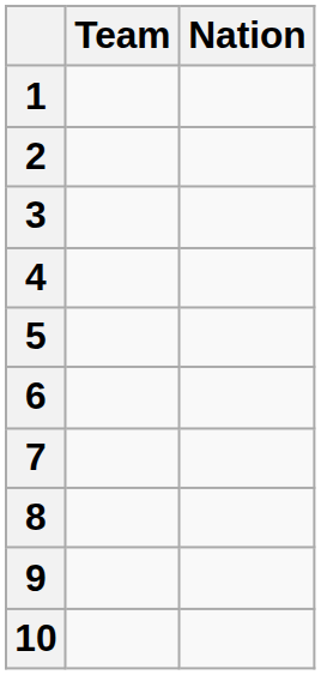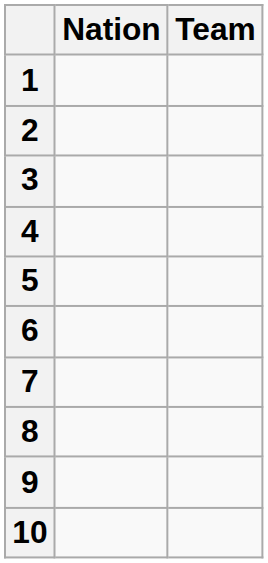 <table class="wikitable unsortable" style="text-align:left">
 <tr>
 <th scope="col"></th>
+<th scope="col">Nation</th>
 <th scope="col">Team</th>
-<th scope="col">Nation</th>
 </tr>
 <tr>
 <th scope="row">1</th>
 <td></td>
 <td></td>
 </tr>
 <tr>
 <th scope="row">2</th>
 <td></td>
 <td></td>
 </tr>
 <tr>
 <th scope="row">3</th>
 <td></td>
 <td></td>
 </tr>
 <tr>
 <th scope="row">4</th>
 <td></td>
 <td></td>
 </tr>
 <tr>
 <th scope="row">5</th>
 <td></td>
 <td></td>
 </tr>
 <tr>
 <th scope="row">6</th>
 <td></td>
 <td></td>
 </tr>
 <tr>
 <th scope="row">7</th>
 <td></td>
 <td></td>
 </tr>
 <tr>
 <th scope="row">8</th>
 <td></td>
 <td></td>
 </tr>
 <tr>
 <th scope="row">9</th>
 <td></td>
 <td></td>
 </tr>
 <tr>
 <th scope="row">10</th>
 <td></td>
 <td></td>
 </tr>
 </table>
